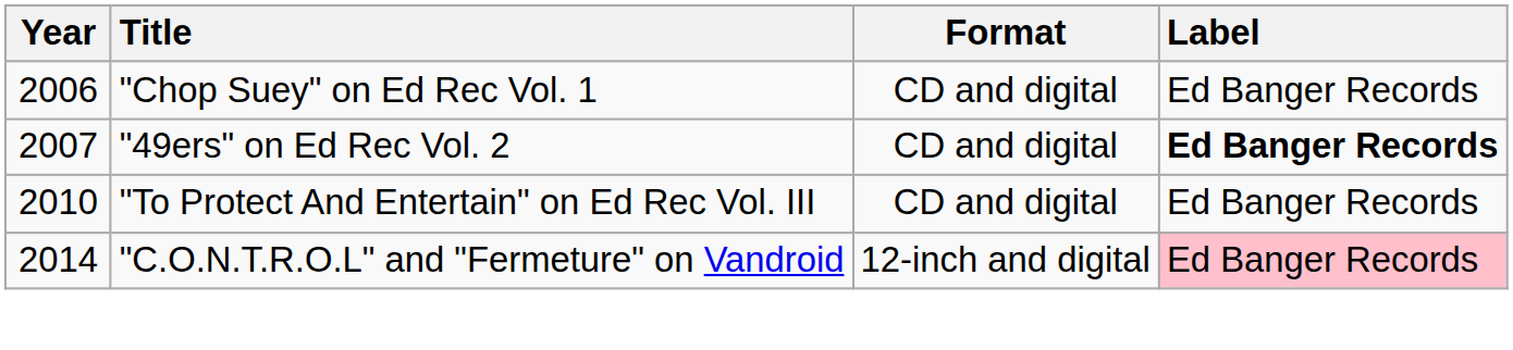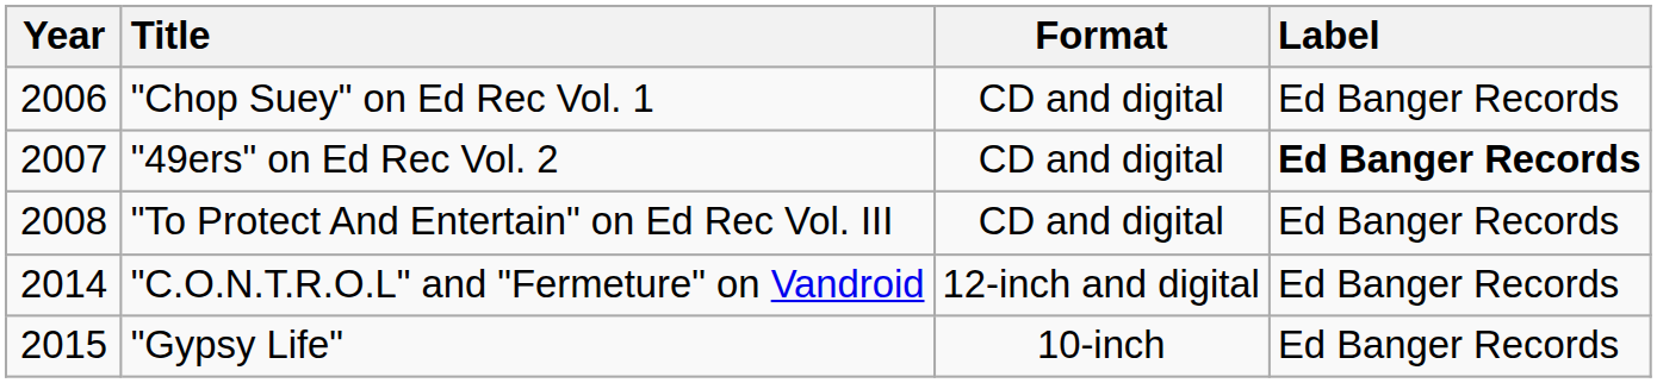 <table class="wikitable">
 <tr>
 <th style="vertical-align:top; text-align:center; width:40px;">Year</th>
 <th style="text-align:left; vertical-align:top;">Title</th>
 <th style="text-align:center; vertical-align:top;">Format</th>
 <th style="text-align:left; vertical-align:top;">Label</th>
 </tr>
 <tr style="vertical-align:top;">
 <td style="text-align:center; ">2006</td>
 <td style="text-align:left; ">"Chop Suey" on Ed Rec Vol. 1</td>
 <td style="text-align:center; ">CD and digital</td>
 <td style="text-align:left; ">Ed Banger Records</td>
 </tr>
 <tr style="vertical-align:top;">
 <td style="text-align:center; ">2007</td>
 <td style="text-align:left; ">"49ers" on Ed Rec Vol. 2</td>
 <td style="text-align:center; ">CD and digital</td>
 <td style="text-align:left; "><strong>Ed Banger Records</strong></td>
 </tr>
 <tr style="vertical-align:top;">
-<td style="text-align:center; ">2010</td>
+<td style="text-align:center; ">2008</td>
 <td style="text-align:left; ">"To Protect And Entertain" on Ed Rec Vol. III</td>
 <td style="text-align:center; ">CD and digital</td>
 <td style="text-align:left; ">Ed Banger Records</td>
 </tr>
 <tr style="vertical-align:top;">
 <td style="text-align:center; ">2014</td>
 <td style="text-align:left; ">"C.O.N.T.R.O.L" and "Fermeture" on <a href='#'>Vandroid</a></td>
 <td style="text-align:center; ">12-inch and digital</td>
-<td style="background: pink; text-align:left; ">Ed Banger Records</td>
+<td style="text-align:left; ">Ed Banger Records</td>
+</tr>
+<tr style="vertical-align:top;">
+<td style="text-align:center; ">2015</td>
+<td style="text-align:left; ">"Gypsy Life"</td>
+<td style="text-align:center; ">10-inch</td>
+<td style="text-align:left; ">Ed Banger Records</td>
 </tr>
 </table>
